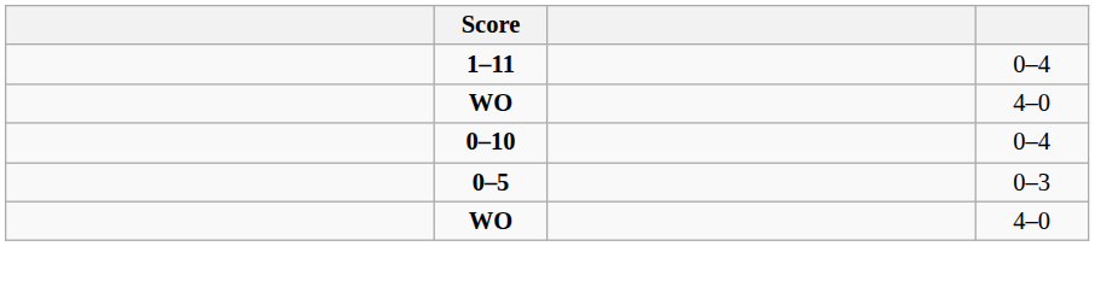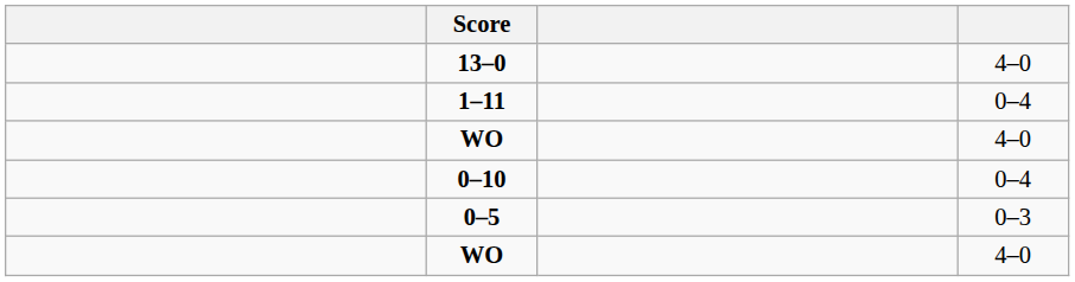 <table class="wikitable" style="text-align: center; ">
 <tr>
 <th align="right" width="270"></th>
 <th width="65">Score</th>
 <th align="left" width="270"></th>
 <th width="65"></th>
+</tr>
+<tr>
+<td align="left"><strong></strong></td>
+<td><strong>13–0</strong></td>
+<td align="left"></td>
+<td>4–0 <strong></strong></td>
 </tr>
 <tr>
 <td align="left"></td>
 <td><strong>1–11</strong></td>
 <td align="left"><strong></strong></td>
 <td>0–4 <strong></strong></td>
 </tr>
 <tr>
 <td align="left"><strong></strong></td>
 <td><strong>WO</strong></td>
 <td align="left"></td>
 <td>4–0 <strong></strong></td>
 </tr>
 <tr>
 <td align="left"></td>
 <td><strong>0–10</strong></td>
 <td align="left"><strong></strong></td>
 <td>0–4 <strong></strong></td>
 </tr>
 <tr>
 <td align="left"></td>
 <td><strong>0–5</strong></td>
 <td align="left"><strong></strong></td>
 <td>0–3 <strong></strong></td>
 </tr>
 <tr>
 <td align="left"><strong></strong></td>
 <td><strong>WO</strong></td>
 <td align="left"></td>
 <td>4–0 <strong></strong></td>
 </tr>
 </table>
